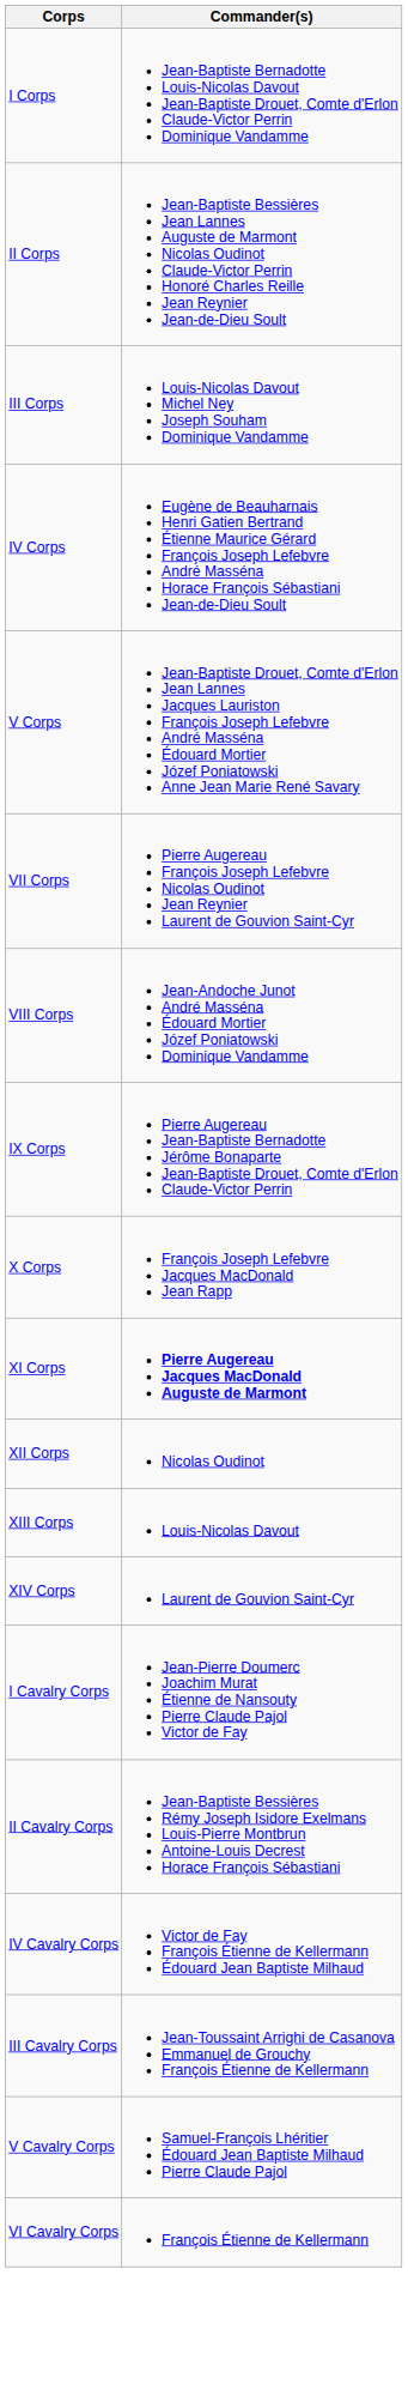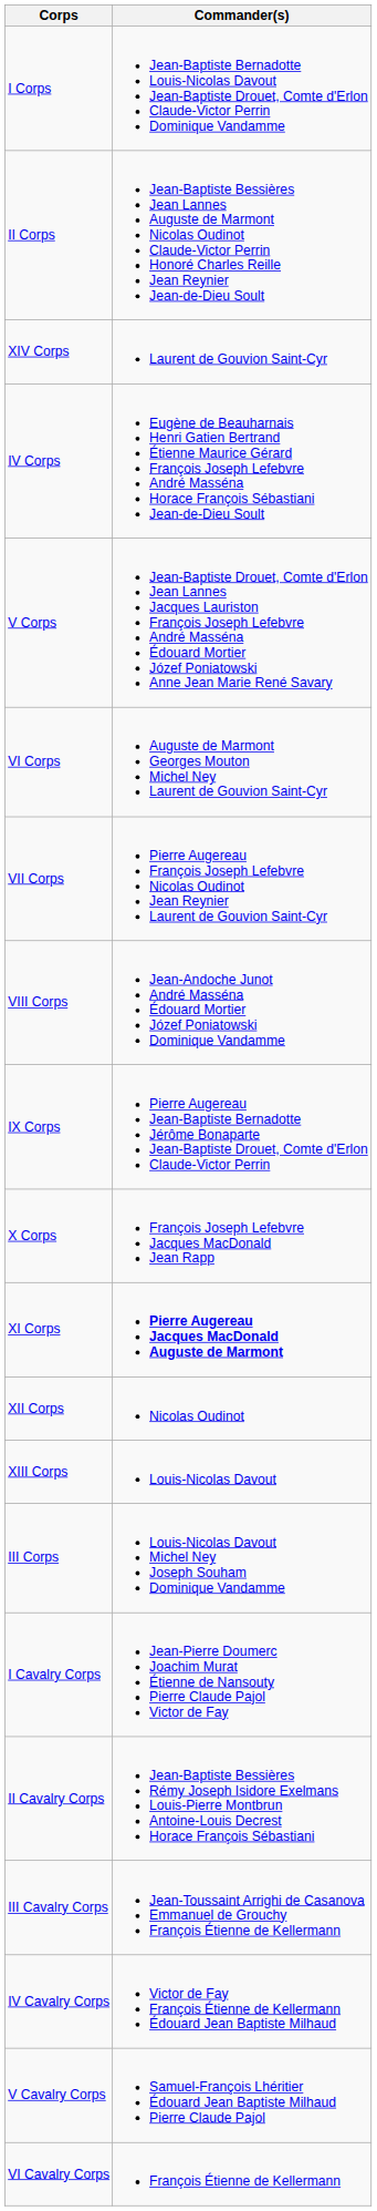 <table class="wikitable">
 <tr>
 <th>Corps</th>
 <th>Commander(s)</th>
 </tr>
 <tr>
 <td><a href='#'>I Corps</a></td>
 <td><br><ul><li><a href='#'>Jean-Baptiste Bernadotte</a></li><li><a href='#'>Louis-Nicolas Davout</a></li><li><a href='#'>Jean-Baptiste Drouet, Comte d'Erlon</a></li><li><a href='#'>Claude-Victor Perrin</a></li><li><a href='#'>Dominique Vandamme</a></li></ul></td>
 </tr>
 <tr>
 <td><a href='#'>II Corps</a></td>
 <td><br><ul><li><a href='#'>Jean-Baptiste Bessières</a></li><li><a href='#'>Jean Lannes</a></li><li><a href='#'>Auguste de Marmont</a></li><li><a href='#'>Nicolas Oudinot</a></li><li><a href='#'>Claude-Victor Perrin</a></li><li><a href='#'>Honoré Charles Reille</a></li><li><a href='#'>Jean Reynier</a></li><li><a href='#'>Jean-de-Dieu Soult</a></li></ul></td>
 </tr>
 <tr>
-<td><a href='#'>III Corps</a></td>
-<td><br><ul><li><a href='#'>Louis-Nicolas Davout</a></li><li><a href='#'>Michel Ney</a></li><li><a href='#'>Joseph Souham</a></li><li><a href='#'>Dominique Vandamme</a></li></ul></td>
+<td><a href='#'>XIV Corps</a></td>
+<td><br><ul><li><a href='#'>Laurent de Gouvion Saint-Cyr</a></li></ul></td>
 </tr>
 <tr>
 <td><a href='#'>IV Corps</a></td>
 <td><br><ul><li><a href='#'>Eugène de Beauharnais</a></li><li><a href='#'>Henri Gatien Bertrand</a></li><li><a href='#'>Étienne Maurice Gérard</a></li><li><a href='#'>François Joseph Lefebvre</a></li><li><a href='#'>André Masséna</a></li><li><a href='#'>Horace François Sébastiani</a></li><li><a href='#'>Jean-de-Dieu Soult</a></li></ul></td>
 </tr>
 <tr>
 <td><a href='#'>V Corps</a></td>
 <td><br><ul><li><a href='#'>Jean-Baptiste Drouet, Comte d'Erlon</a></li><li><a href='#'>Jean Lannes</a></li><li><a href='#'>Jacques Lauriston</a></li><li><a href='#'>François Joseph Lefebvre</a></li><li><a href='#'>André Masséna</a></li><li><a href='#'>Édouard Mortier</a></li><li><a href='#'>Józef Poniatowski</a></li><li><a href='#'>Anne Jean Marie René Savary</a></li></ul></td>
+</tr>
+<tr>
+<td><a href='#'>VI Corps</a></td>
+<td><br><ul><li><a href='#'>Auguste de Marmont</a></li><li><a href='#'>Georges Mouton</a></li><li><a href='#'>Michel Ney</a></li><li><a href='#'>Laurent de Gouvion Saint-Cyr</a></li></ul></td>
 </tr>
 <tr>
 <td><a href='#'>VII Corps</a></td>
 <td><br><ul><li><a href='#'>Pierre Augereau</a></li><li><a href='#'>François Joseph Lefebvre</a></li><li><a href='#'>Nicolas Oudinot</a></li><li><a href='#'>Jean Reynier</a></li><li><a href='#'>Laurent de Gouvion Saint-Cyr</a></li></ul></td>
 </tr>
 <tr>
 <td><a href='#'>VIII Corps</a></td>
 <td><br><ul><li><a href='#'>Jean-Andoche Junot</a></li><li><a href='#'>André Masséna</a></li><li><a href='#'>Édouard Mortier</a></li><li><a href='#'>Józef Poniatowski</a></li><li><a href='#'>Dominique Vandamme</a></li></ul></td>
 </tr>
 <tr>
 <td><a href='#'>IX Corps</a></td>
 <td><br><ul><li><a href='#'>Pierre Augereau</a></li><li><a href='#'>Jean-Baptiste Bernadotte</a></li><li><a href='#'>Jérôme Bonaparte</a></li><li><a href='#'>Jean-Baptiste Drouet, Comte d'Erlon</a></li><li><a href='#'>Claude-Victor Perrin</a></li></ul></td>
 </tr>
 <tr>
 <td><a href='#'>X Corps</a></td>
 <td><br><ul><li><a href='#'>François Joseph Lefebvre</a></li><li><a href='#'>Jacques MacDonald</a></li><li><a href='#'>Jean Rapp</a></li></ul></td>
 </tr>
 <tr>
 <td><a href='#'>XI Corps</a></td>
 <td><strong><br><ul><li><a href='#'>Pierre Augereau</a></li><li><a href='#'>Jacques MacDonald</a></li><li><a href='#'>Auguste de Marmont</a></li></ul></strong></td>
 </tr>
 <tr>
 <td><a href='#'>XII Corps</a></td>
 <td><br><ul><li><a href='#'>Nicolas Oudinot</a></li></ul></td>
 </tr>
 <tr>
 <td><a href='#'>XIII Corps</a></td>
 <td><br><ul><li><a href='#'>Louis-Nicolas Davout</a></li></ul></td>
 </tr>
 <tr>
-<td><a href='#'>XIV Corps</a></td>
-<td><br><ul><li><a href='#'>Laurent de Gouvion Saint-Cyr</a></li></ul></td>
+<td><a href='#'>III Corps</a></td>
+<td><br><ul><li><a href='#'>Louis-Nicolas Davout</a></li><li><a href='#'>Michel Ney</a></li><li><a href='#'>Joseph Souham</a></li><li><a href='#'>Dominique Vandamme</a></li></ul></td>
 </tr>
 <tr>
 <td><a href='#'>I Cavalry Corps</a></td>
 <td><br><ul><li><a href='#'>Jean-Pierre Doumerc</a></li><li><a href='#'>Joachim Murat</a></li><li><a href='#'>Étienne de Nansouty</a></li><li><a href='#'>Pierre Claude Pajol</a></li><li><a href='#'>Victor de Fay</a></li></ul></td>
 </tr>
 <tr>
 <td><a href='#'>II Cavalry Corps</a></td>
 <td><br><ul><li><a href='#'>Jean-Baptiste Bessières</a></li><li><a href='#'>Rémy Joseph Isidore Exelmans</a></li><li><a href='#'>Louis-Pierre Montbrun</a></li><li><a href='#'>Antoine-Louis Decrest</a></li><li><a href='#'>Horace François Sébastiani</a></li></ul></td>
 </tr>
 <tr>
+<td><a href='#'>III Cavalry Corps</a></td>
+<td><br><ul><li><a href='#'>Jean-Toussaint Arrighi de Casanova</a></li><li><a href='#'>Emmanuel de Grouchy</a></li><li><a href='#'>François Étienne de Kellermann</a></li></ul></td>
+</tr>
+<tr>
 <td><a href='#'>IV Cavalry Corps</a></td>
 <td><br><ul><li><a href='#'>Victor de Fay</a></li><li><a href='#'>François Étienne de Kellermann</a></li><li><a href='#'>Édouard Jean Baptiste Milhaud</a></li></ul></td>
-</tr>
-<tr>
-<td><a href='#'>III Cavalry Corps</a></td>
-<td><br><ul><li><a href='#'>Jean-Toussaint Arrighi de Casanova</a></li><li><a href='#'>Emmanuel de Grouchy</a></li><li><a href='#'>François Étienne de Kellermann</a></li></ul></td>
 </tr>
 <tr>
 <td><a href='#'>V Cavalry Corps</a></td>
 <td><br><ul><li><a href='#'>Samuel-François Lhéritier</a></li><li><a href='#'>Édouard Jean Baptiste Milhaud</a></li><li><a href='#'>Pierre Claude Pajol</a></li></ul></td>
 </tr>
 <tr>
 <td><a href='#'>VI Cavalry Corps</a></td>
 <td><br><ul><li><a href='#'>François Étienne de Kellermann</a></li></ul></td>
 </tr>
 </table>
